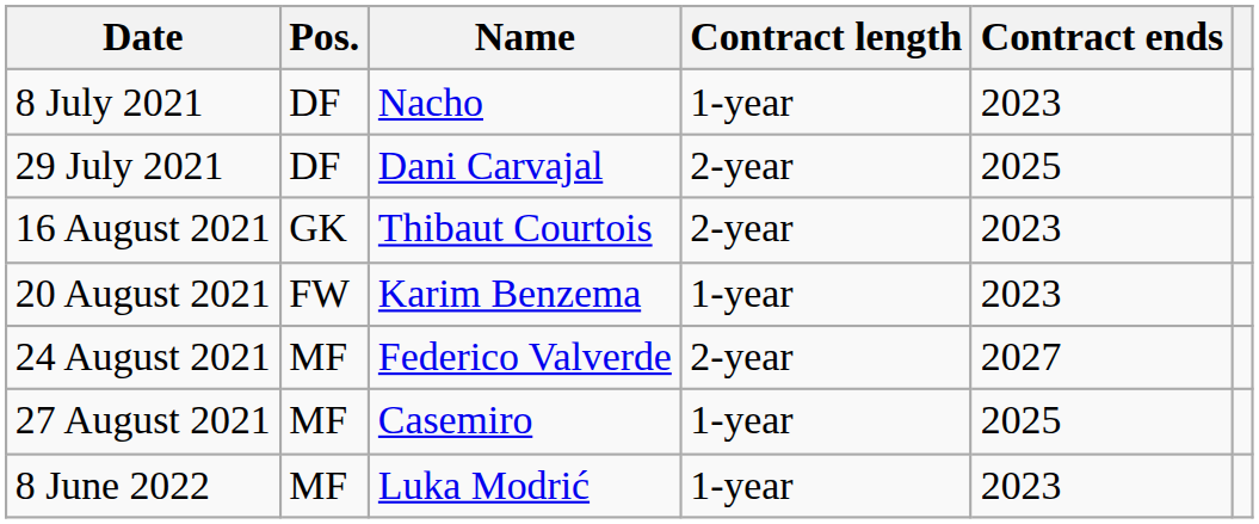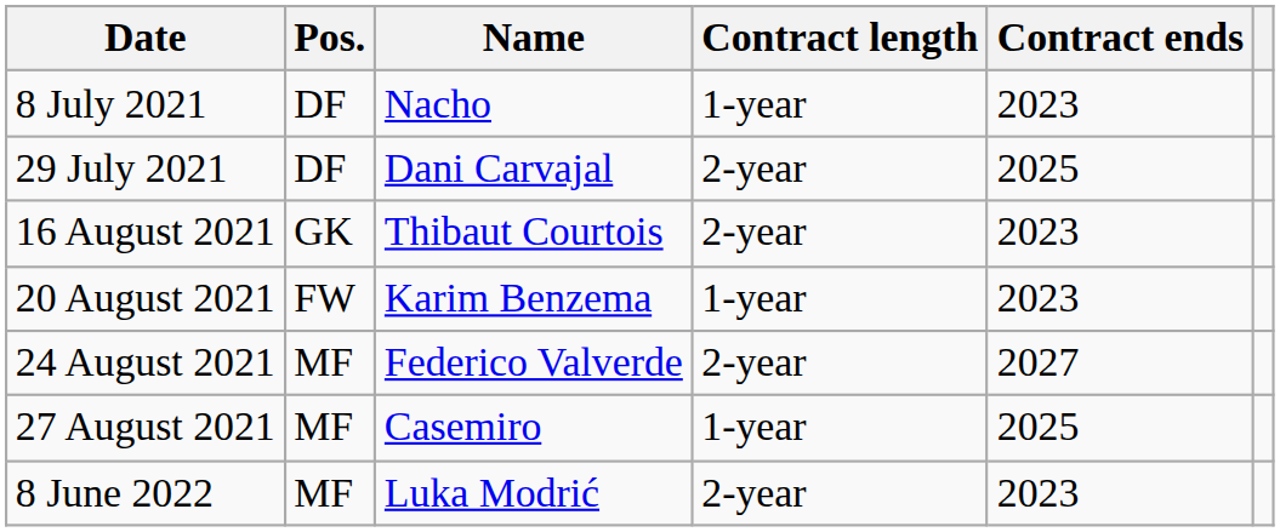 <table class="wikitable">
 <tr>
 <th>Date</th>
 <th>Pos.</th>
 <th>Name</th>
 <th>Contract length</th>
 <th>Contract ends</th>
 <th></th>
 </tr>
 <tr>
 <td>8 July 2021</td>
 <td>DF</td>
 <td> <a href='#'>Nacho</a></td>
 <td>1-year</td>
 <td>2023</td>
 <td></td>
 </tr>
 <tr>
 <td>29 July 2021</td>
 <td>DF</td>
 <td> <a href='#'>Dani Carvajal</a></td>
 <td>2-year</td>
 <td>2025</td>
 <td></td>
 </tr>
 <tr>
 <td>16 August 2021</td>
 <td>GK</td>
 <td> <a href='#'>Thibaut Courtois</a></td>
 <td>2-year</td>
 <td>2023</td>
 <td></td>
 </tr>
 <tr>
 <td>20 August 2021</td>
 <td>FW</td>
 <td> <a href='#'>Karim Benzema</a></td>
 <td>1-year</td>
 <td>2023</td>
 <td></td>
 </tr>
 <tr>
 <td>24 August 2021</td>
 <td>MF</td>
 <td> <a href='#'>Federico Valverde</a></td>
 <td>2-year</td>
 <td>2027</td>
 <td></td>
 </tr>
 <tr>
 <td>27 August 2021</td>
 <td>MF</td>
 <td> <a href='#'>Casemiro</a></td>
 <td>1-year</td>
 <td>2025</td>
 <td></td>
 </tr>
 <tr>
 <td>8 June 2022</td>
 <td>MF</td>
 <td> <a href='#'>Luka Modrić</a></td>
-<td>1-year</td>
+<td>2-year</td>
 <td>2023</td>
 <td></td>
 </tr>
 </table>
